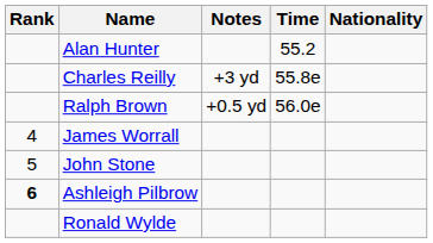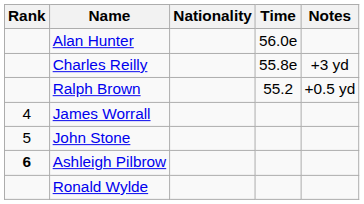 <table class="wikitable sortable" style=" text-align:center">
 <tr>
 <th>Rank</th>
 <th>Name</th>
+<th>Nationality</th>
+<th>Time</th>
 <th>Notes</th>
-<th>Time</th>
-<th>Nationality</th>
 </tr>
 <tr>
 <td></td>
 <td align=left><a href='#'>Alan Hunter</a></td>
+<td align=left></td>
+<td>56.0e</td>
 <td></td>
-<td>55.2</td>
-<td align=left></td>
 </tr>
 <tr>
 <td></td>
 <td align=left><a href='#'>Charles Reilly</a></td>
+<td align=left></td>
+<td>55.8e</td>
 <td>+3 yd</td>
-<td>55.8e</td>
-<td align=left></td>
 </tr>
 <tr>
 <td></td>
 <td align=left><a href='#'>Ralph Brown</a></td>
+<td align=left></td>
+<td>55.2</td>
 <td>+0.5 yd</td>
-<td>56.0e</td>
-<td align=left></td>
 </tr>
 <tr>
 <td>4</td>
 <td align=left><a href='#'>James Worrall</a></td>
+<td align=left></td>
 <td></td>
 <td></td>
-<td align=left></td>
 </tr>
 <tr>
 <td>5</td>
 <td align=left><a href='#'>John Stone</a></td>
+<td align=left></td>
 <td></td>
 <td></td>
-<td align=left></td>
 </tr>
 <tr>
 <td><strong>6</strong></td>
 <td align=left><a href='#'>Ashleigh Pilbrow</a></td>
+<td align=left></td>
 <td></td>
 <td></td>
-<td align=left></td>
 </tr>
 <tr>
 <td></td>
 <td align=left><a href='#'>Ronald Wylde</a></td>
+<td align=left></td>
 <td></td>
 <td></td>
-<td align=left></td>
 </tr>
 </table>
